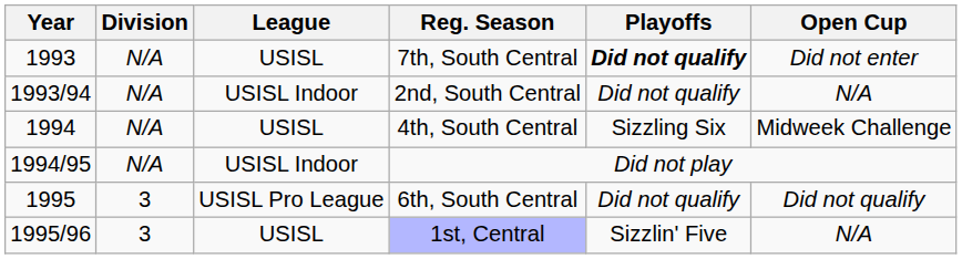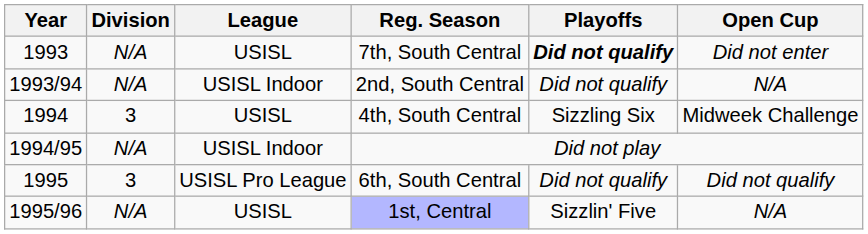 <table class="wikitable" style="text-align:center">
 <tr>
 <th>Year</th>
 <th>Division</th>
 <th>League</th>
 <th>Reg. Season</th>
 <th>Playoffs</th>
 <th>Open Cup</th>
 </tr>
 <tr>
 <td>1993</td>
 <td><em>N/A</em></td>
 <td>USISL</td>
 <td>7th, South Central</td>
 <td><strong><em>Did not qualify</em></strong></td>
 <td><em>Did not enter</em></td>
 </tr>
 <tr>
 <td>1993/94</td>
 <td><em>N/A</em></td>
 <td>USISL Indoor</td>
 <td>2nd, South Central</td>
 <td><em>Did not qualify</em></td>
 <td><em>N/A</em></td>
 </tr>
 <tr>
 <td>1994</td>
-<td><em>N/A</em></td>
+<td>3</td>
 <td>USISL</td>
 <td>4th, South Central</td>
 <td>Sizzling Six</td>
 <td>Midweek Challenge</td>
 </tr>
 <tr>
 <td>1994/95</td>
 <td><em>N/A</em></td>
 <td>USISL Indoor</td>
 <td colspan=3><em>Did not play</em></td>
 </tr>
 <tr>
 <td>1995</td>
 <td>3</td>
 <td>USISL Pro League</td>
 <td>6th, South Central</td>
 <td><em>Did not qualify</em></td>
 <td><em>Did not qualify</em></td>
 </tr>
 <tr>
 <td>1995/96</td>
-<td>3</td>
+<td><em>N/A</em></td>
 <td>USISL</td>
 <td bgcolor="B3B7FF">1st, Central</td>
 <td>Sizzlin' Five</td>
 <td><em>N/A</em></td>
 </tr>
 </table>
